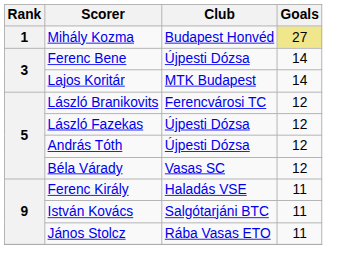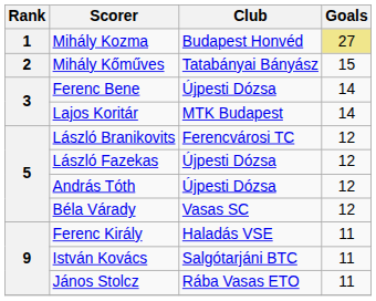 <table class="wikitable" style="text-align:center">
 <tr>
 <th>Rank</th>
 <th>Scorer</th>
 <th>Club</th>
 <th>Goals</th>
 </tr>
 <tr>
 <th rowspan="1">1</th>
 <td align=left> <a href='#'>Mihály Kozma</a></td>
 <td align=left><a href='#'>Budapest Honvéd</a></td>
 <td style="background: khaki;">27</td>
+</tr>
+<tr>
+<th rowspan="1">2</th>
+<td align=left> <a href='#'>Mihály Kőműves</a></td>
+<td align=left><a href='#'>Tatabányai Bányász</a></td>
+<td>15</td>
 </tr>
 <tr>
 <th rowspan="2">3</th>
 <td align=left> <a href='#'>Ferenc Bene</a></td>
 <td align=left><a href='#'>Újpesti Dózsa</a></td>
 <td>14</td>
 </tr>
 <tr>
 <td align=left> <a href='#'>Lajos Koritár</a></td>
 <td align=left><a href='#'>MTK Budapest</a></td>
 <td>14</td>
 </tr>
 <tr>
 <th rowspan="4">5</th>
 <td align=left> <a href='#'>László Branikovits</a></td>
 <td align=left><a href='#'>Ferencvárosi TC</a></td>
 <td>12</td>
 </tr>
 <tr>
 <td align=left> <a href='#'>László Fazekas</a></td>
 <td align=left><a href='#'>Újpesti Dózsa</a></td>
 <td>12</td>
 </tr>
 <tr>
 <td align=left> <a href='#'>András Tóth</a></td>
 <td align=left><a href='#'>Újpesti Dózsa</a></td>
 <td>12</td>
 </tr>
 <tr>
 <td align=left> <a href='#'>Béla Várady</a></td>
 <td align=left><a href='#'>Vasas SC</a></td>
 <td>12</td>
 </tr>
 <tr>
 <th rowspan="3">9</th>
 <td align=left> <a href='#'>Ferenc Király</a></td>
 <td align=left><a href='#'>Haladás VSE</a></td>
 <td>11</td>
 </tr>
 <tr>
 <td align=left> <a href='#'>István Kovács</a></td>
 <td align=left><a href='#'>Salgótarjáni BTC</a></td>
 <td>11</td>
 </tr>
 <tr>
 <td align=left> <a href='#'>János Stolcz</a></td>
 <td align=left><a href='#'>Rába Vasas ETO</a></td>
 <td>11</td>
 </tr>
 <tr>
 </tr>
 </table>
